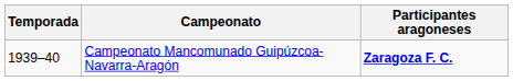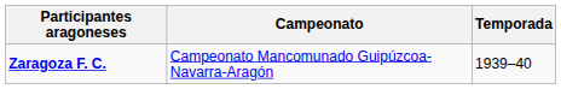 <table class="wikitable">
 <tr>
+<th>Participantes aragoneses</th>
+<th>Campeonato</th>
 <th>Temporada</th>
-<th>Campeonato</th>
-<th>Participantes aragoneses</th>
 </tr>
 <tr>
+<td><strong><a href='#'>Zaragoza F. C.</a></strong></td>
+<td><a href='#'>Campeonato Mancomunado Guipúzcoa-Navarra-Aragón</a></td>
 <td>1939–40</td>
-<td><a href='#'>Campeonato Mancomunado Guipúzcoa-Navarra-Aragón</a></td>
-<td><strong><a href='#'>Zaragoza F. C.</a></strong></td>
 </tr>
 </table>
